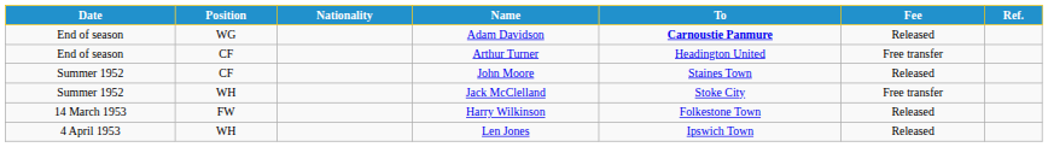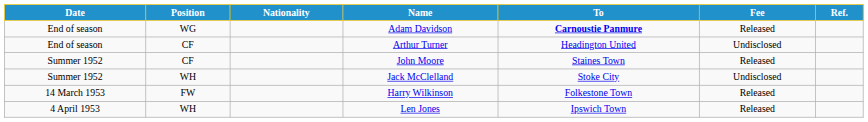 <table class="wikitable" style="text-align:center; font-size:90%; width:100%;">
 <tr>
 <th style="background:#2191CC; color:white; border:1px solid #F7C408; text-align:center;">Date</th>
 <th style="background:#2191CC; color:white; border:1px solid #F7C408; text-align:center;">Position</th>
 <th style="background:#2191CC; color:white; border:1px solid #F7C408; text-align:center;">Nationality</th>
 <th style="background:#2191CC; color:white; border:1px solid #F7C408; text-align:center;">Name</th>
 <th style="background:#2191CC; color:white; border:1px solid #F7C408; text-align:center;">To</th>
 <th style="background:#2191CC; color:white; border:1px solid #F7C408; text-align:center;">Fee</th>
 <th style="background:#2191CC; color:white; border:1px solid #F7C408; text-align:center;">Ref.</th>
 </tr>
 <tr>
 <td>End of season</td>
 <td>WG</td>
 <td></td>
 <td><a href='#'>Adam Davidson</a></td>
 <td><strong> <a href='#'>Carnoustie Panmure</a></strong></td>
 <td>Released</td>
 <td></td>
 </tr>
 <tr>
 <td>End of season</td>
 <td>CF</td>
 <td></td>
 <td><a href='#'>Arthur Turner</a></td>
 <td> <a href='#'>Headington United</a></td>
-<td>Free transfer</td>
+<td>Undisclosed</td>
 <td></td>
 </tr>
 <tr>
 <td>Summer 1952</td>
 <td>CF</td>
 <td></td>
 <td><a href='#'>John Moore</a></td>
 <td> <a href='#'>Staines Town</a></td>
 <td>Released</td>
 <td></td>
 </tr>
 <tr>
 <td>Summer 1952</td>
 <td>WH</td>
 <td></td>
 <td><a href='#'>Jack McClelland</a></td>
 <td> <a href='#'>Stoke City</a></td>
-<td>Free transfer</td>
+<td>Undisclosed</td>
 <td></td>
 </tr>
 <tr>
 <td>14 March 1953</td>
 <td>FW</td>
 <td></td>
 <td><a href='#'>Harry Wilkinson</a></td>
 <td> <a href='#'>Folkestone Town</a></td>
 <td>Released</td>
 <td></td>
 </tr>
 <tr>
 <td>4 April 1953</td>
 <td>WH</td>
 <td></td>
 <td><a href='#'>Len Jones</a></td>
 <td> <a href='#'>Ipswich Town</a></td>
 <td>Released</td>
 <td></td>
 </tr>
 </table>
